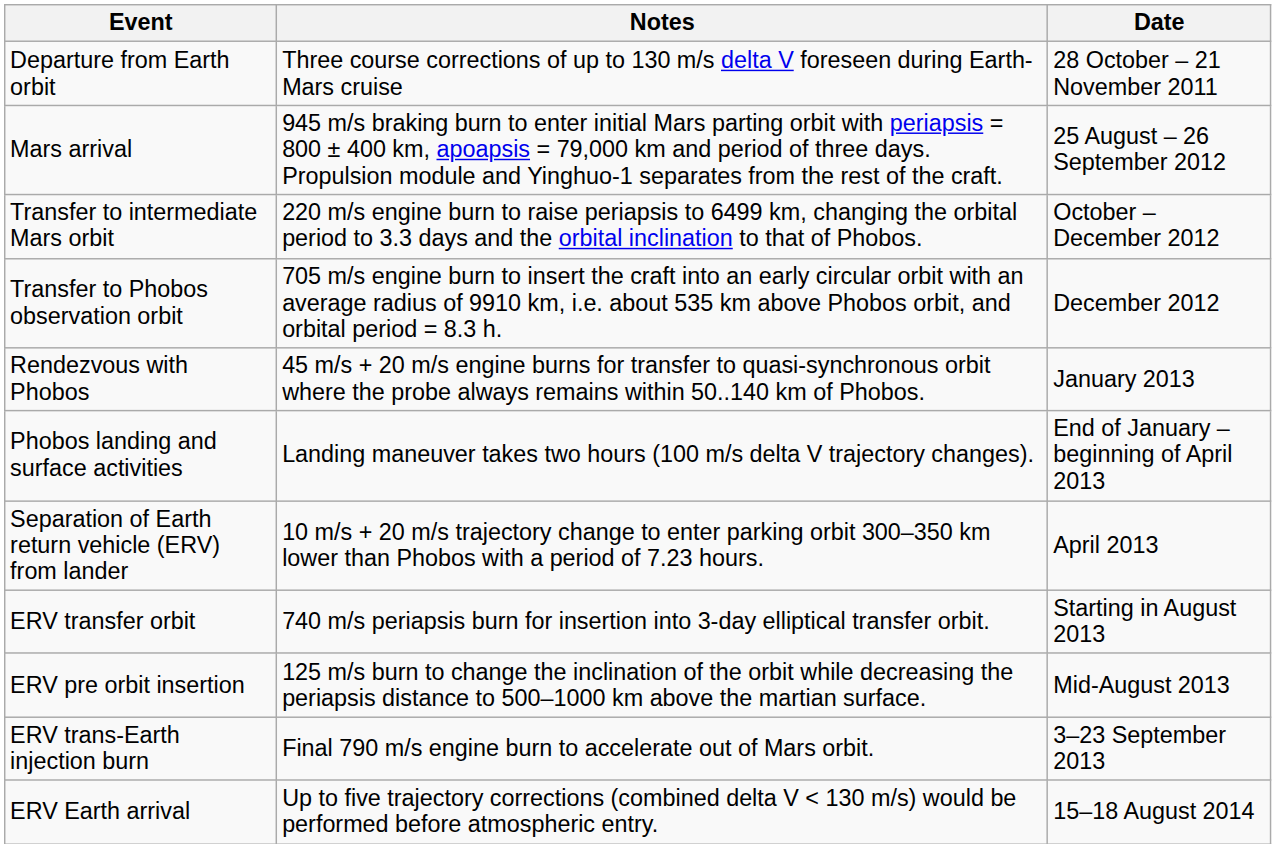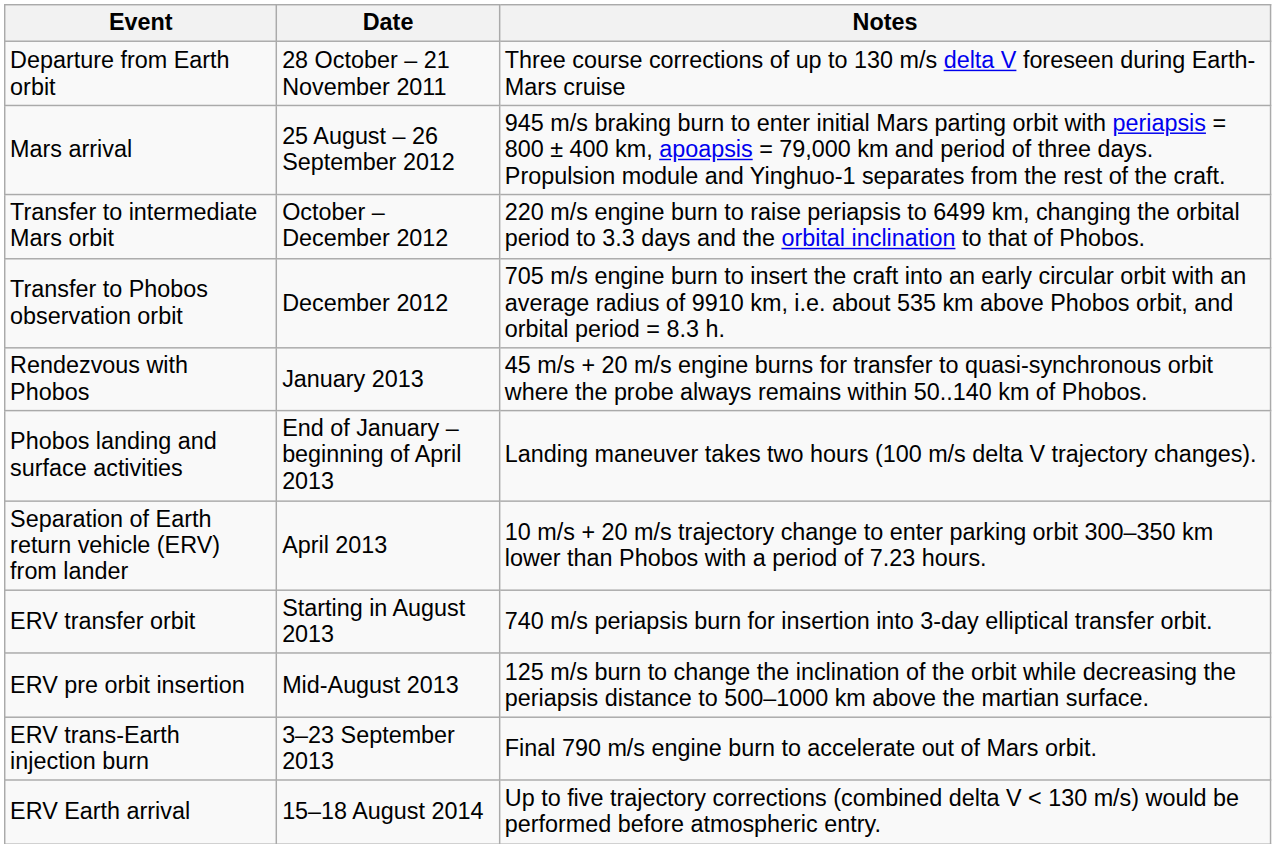 <table class="wikitable">
 <tr>
 <th>Event</th>
+<th>Date</th>
 <th>Notes</th>
-<th>Date</th>
 </tr>
 <tr>
 <td>Departure from Earth orbit</td>
+<td>28 October – 21 November 2011</td>
 <td>Three course corrections of up to 130 m/s <a href='#'>delta V</a> foreseen during Earth-Mars cruise</td>
-<td>28 October – 21 November 2011</td>
 </tr>
 <tr>
 <td>Mars arrival</td>
+<td>25 August – 26 September 2012</td>
 <td>945 m/s braking burn to enter initial Mars parting orbit with <a href='#'>periapsis</a> = 800 ± 400 km, <a href='#'>apoapsis</a> = 79,000 km and period of three days. Propulsion module and Yinghuo-1 separates from the rest of the craft.</td>
-<td>25 August – 26 September 2012</td>
 </tr>
 <tr>
 <td>Transfer to intermediate Mars orbit</td>
+<td>October – December 2012</td>
 <td>220 m/s engine burn to raise periapsis to 6499 km, changing the orbital period to 3.3 days and the <a href='#'>orbital inclination</a> to that of Phobos.</td>
-<td>October – December 2012</td>
 </tr>
 <tr>
 <td>Transfer to Phobos observation orbit</td>
+<td>December 2012</td>
 <td>705 m/s engine burn to insert the craft into an early circular orbit with an average radius of 9910 km, i.e. about 535 km above Phobos orbit, and orbital period = 8.3 h.</td>
-<td>December 2012</td>
 </tr>
 <tr>
 <td>Rendezvous with Phobos</td>
+<td>January 2013</td>
 <td>45 m/s + 20 m/s engine burns for transfer to quasi-synchronous orbit where the probe always remains within 50..140 km of Phobos.</td>
-<td>January 2013</td>
 </tr>
 <tr>
 <td>Phobos landing and surface activities</td>
+<td>End of January – beginning of April 2013</td>
 <td>Landing maneuver takes two hours (100 m/s delta V trajectory changes).</td>
-<td>End of January – beginning of April 2013</td>
 </tr>
 <tr>
 <td>Separation of Earth return vehicle (ERV) from lander</td>
+<td>April 2013</td>
 <td>10 m/s + 20 m/s trajectory change to enter parking orbit 300–350 km lower than Phobos with a period of 7.23 hours.</td>
-<td>April 2013</td>
 </tr>
 <tr>
 <td>ERV transfer orbit</td>
+<td>Starting in August 2013</td>
 <td>740 m/s periapsis burn for insertion into 3-day elliptical transfer orbit.</td>
-<td>Starting in August 2013</td>
 </tr>
 <tr>
 <td>ERV pre orbit insertion</td>
+<td>Mid-August 2013</td>
 <td>125 m/s burn to change the inclination of the orbit while decreasing the periapsis distance to 500–1000 km above the martian surface.</td>
-<td>Mid-August 2013</td>
 </tr>
 <tr>
 <td>ERV trans-Earth injection burn</td>
+<td>3–23 September 2013</td>
 <td>Final 790 m/s engine burn to accelerate out of Mars orbit.</td>
-<td>3–23 September 2013</td>
 </tr>
 <tr>
 <td>ERV Earth arrival</td>
+<td>15–18 August 2014</td>
 <td>Up to five trajectory corrections (combined delta V < 130 m/s) would be performed before atmospheric entry.</td>
-<td>15–18 August 2014</td>
 </tr>
 </table>
